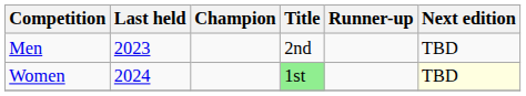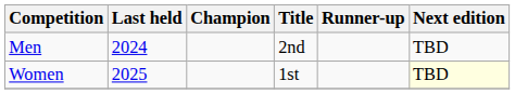 <table class="wikitable">
 <tr>
 <th>Competition</th>
 <th>Last held</th>
 <th>Champion</th>
 <th>Title</th>
 <th>Runner-up</th>
 <th>Next edition</th>
 </tr>
 <tr>
 <td><a href='#'>Men</a></td>
-<td><a href='#'>2023</a></td>
+<td><a href='#'>2024</a></td>
 <td></td>
 <td>2nd</td>
 <td></td>
 <td>TBD</td>
 </tr>
 <tr>
 <td><a href='#'>Women</a></td>
-<td><a href='#'>2024</a></td>
+<td><a href='#'>2025</a></td>
 <td></td>
-<td style="background: lightgreen;">1st</td>
+<td>1st</td>
 <td></td>
 <td style="background: lightyellow;">TBD</td>
 </tr>
 <tr>
 </tr>
 </table>
